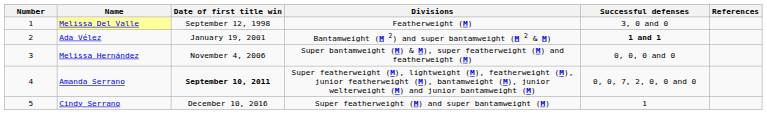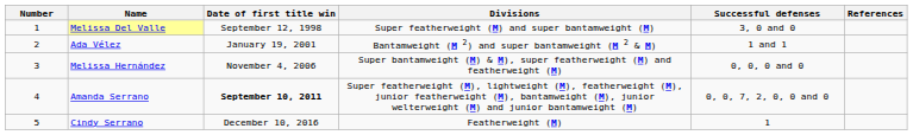 <table class="wikitable" width=100%>
 <tr>
 <th width=07%>Number</th>
 <th width=15%>Name</th>
 <th width=15%>Date of first title win</th>
 <th width=39%>Divisions</th>
 <th width=17%>Successful defenses</th>
 <th width=07%>References</th>
 </tr>
 <tr align=center>
 <td>1</td>
 <td align=left bgcolor="#FFFF99"><a href='#'>Melissa Del Valle</a></td>
 <td>September 12, 1998</td>
-<td>Featherweight (<strong><a href='#'><span>M</span></a></strong>)</td>
+<td>Super featherweight (<strong><a href='#'><span>M</span></a></strong>) and super bantamweight (<strong><a href='#'><span>M</span></a></strong>)</td>
 <td>3, 0 and 0 </td>
 <td></td>
 </tr>
 <tr align=center>
 <td>2</td>
 <td align=left><a href='#'>Ada Vélez</a></td>
 <td>January 19, 2001</td>
 <td>Bantamweight (<strong><a href='#'><span>M</span></a></strong> <sup>2</sup>) and super bantamweight (<strong><a href='#'><span>M</span></a></strong> <sup>2</sup> & <strong><a href='#'><span>M</span></a></strong>)</td>
-<td><strong>1 and 1 </strong></td>
+<td>1 and 1 </td>
 <td></td>
 </tr>
 <tr align=center>
 <td>3</td>
 <td align=left><a href='#'>Melissa Hernández</a></td>
 <td>November 4, 2006</td>
 <td>Super bantamweight (<a href='#'><span><strong>M</strong></span></a>) & <a href='#'><span><strong>M</strong></span></a>), super featherweight (<a href='#'><span><strong>M</strong></span></a>) and featherweight (<a href='#'><span><strong>M</strong></span></a>)</td>
 <td>0, 0, 0 and 0 </td>
 <td></td>
 </tr>
 <tr align=center>
 <td>4</td>
 <td align=left><a href='#'>Amanda Serrano</a></td>
 <td><strong>September 10, 2011</strong></td>
 <td>Super featherweight (<strong><a href='#'><span>M</span></a></strong>), lightweight (<a href='#'><span><strong>M</strong></span></a>), featherweight (<a href='#'><span><strong>M</strong></span></a>), junior featherweight (<a href='#'><span><strong>M</strong></span></a>), bantamweight (<a href='#'><span><strong>M</strong></span></a>), junior welterweight (<a href='#'><span><strong>M</strong></span></a>) and junior bantamweight (<a href='#'><span><strong>M</strong></span></a>)</td>
 <td>0, 0, 7, 2, 0, 0 and 0 </td>
 <td></td>
 </tr>
 <tr align=center>
 <td>5</td>
 <td align=left><a href='#'>Cindy Serrano</a></td>
 <td>December 10, 2016</td>
-<td>Super featherweight (<strong><a href='#'><span>M</span></a></strong>) and super bantamweight (<strong><a href='#'><span>M</span></a></strong>)</td>
+<td>Featherweight (<strong><a href='#'><span>M</span></a></strong>)</td>
 <td>1</td>
 </tr>
 </table>
